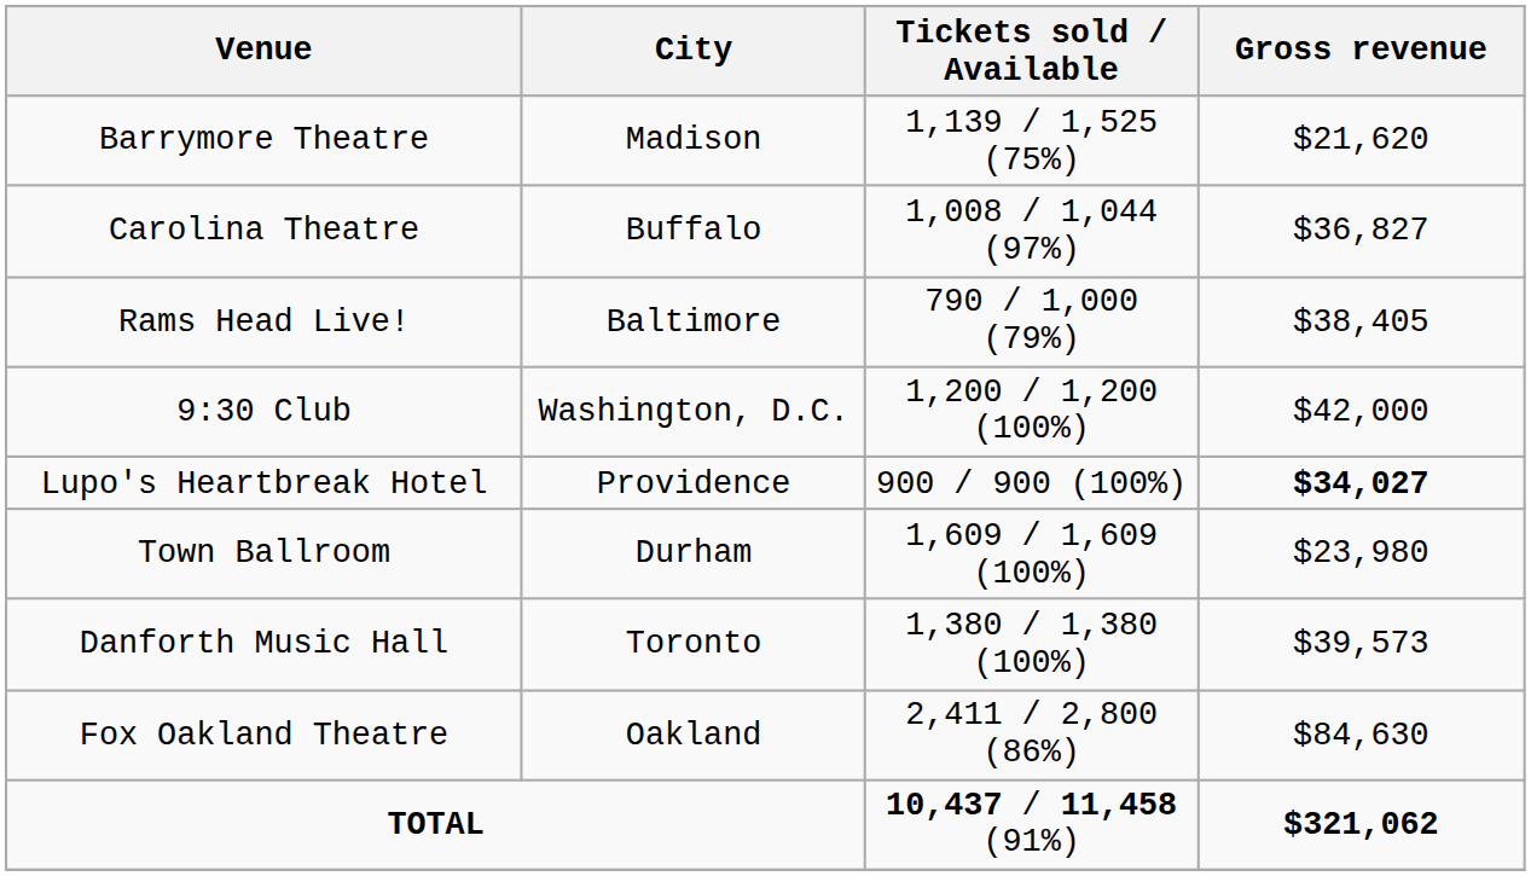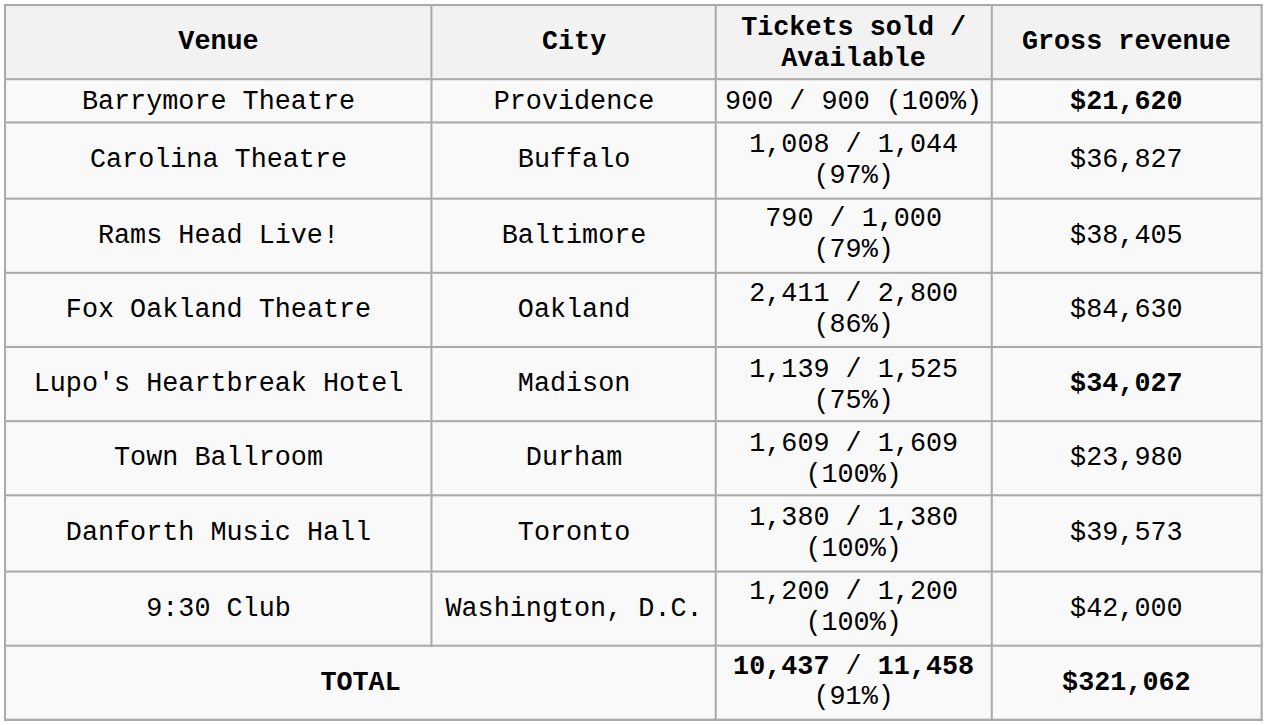 <table class="wikitable" style="text-align:center">
 <tr>
 <th style="width:250px;">Venue</th>
 <th style="width:150px;">City</th>
 <th style="width:150px;">Tickets sold / Available</th>
 <th style="width:150px;">Gross revenue</th>
 </tr>
 <tr>
 <td>Barrymore Theatre</td>
-<td>Madison</td>
-<td>1,139 / 1,525 (75%)</td>
-<td>$21,620</td>
+<td>Providence</td>
+<td>900 / 900 (100%)</td>
+<td><strong>$21,620</strong></td>
 </tr>
 <tr>
 <td>Carolina Theatre</td>
 <td>Buffalo</td>
 <td>1,008 / 1,044 (97%)</td>
 <td>$36,827</td>
 </tr>
 <tr>
 <td>Rams Head Live!</td>
 <td>Baltimore</td>
 <td>790 / 1,000 (79%)</td>
 <td>$38,405</td>
 </tr>
 <tr>
-<td>9:30 Club</td>
-<td>Washington, D.C.</td>
-<td>1,200 / 1,200 (100%)</td>
-<td>$42,000</td>
+<td>Fox Oakland Theatre</td>
+<td>Oakland</td>
+<td>2,411 / 2,800 (86%)</td>
+<td>$84,630</td>
 </tr>
 <tr>
 <td>Lupo's Heartbreak Hotel</td>
-<td>Providence</td>
-<td>900 / 900 (100%)</td>
+<td>Madison</td>
+<td>1,139 / 1,525 (75%)</td>
 <td><strong>$34,027</strong></td>
 </tr>
 <tr>
 <td>Town Ballroom</td>
 <td>Durham</td>
 <td>1,609 / 1,609 (100%)</td>
 <td>$23,980</td>
 </tr>
 <tr>
 <td>Danforth Music Hall</td>
 <td>Toronto</td>
 <td>1,380 / 1,380 (100%)</td>
 <td>$39,573</td>
 </tr>
 <tr>
-<td>Fox Oakland Theatre</td>
-<td>Oakland</td>
-<td>2,411 / 2,800 (86%)</td>
-<td>$84,630</td>
+<td>9:30 Club</td>
+<td>Washington, D.C.</td>
+<td>1,200 / 1,200 (100%)</td>
+<td>$42,000</td>
 </tr>
 <tr>
 <td colspan="2"><strong>TOTAL</strong></td>
 <td><strong>10,437</strong> / <strong>11,458</strong> (91%)</td>
 <td><strong>$321,062</strong></td>
 </tr>
 <tr>
 </tr>
 </table>
